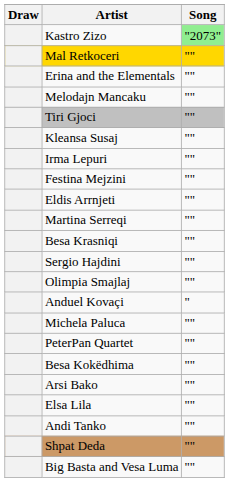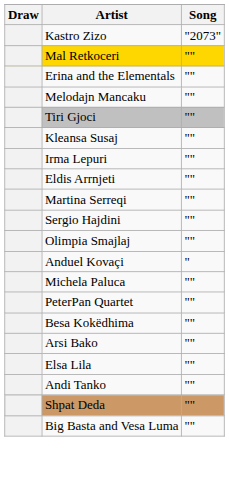 <table class="sortable wikitable plainrowheaders" style="margin: 1em auto 1em auto;">
 <tr>
 </tr>
 <tr>
 <th>Draw</th>
 <th>Artist</th>
 <th>Song</th>
 </tr>
 <tr>
 <th scope="row"></th>
 <td>Kastro Zizo</td>
-<td style="background: lightgreen;">"2073"</td>
+<td>"2073"</td>
 </tr>
 <tr bgcolor="gold">
 <th scope="row"></th>
 <td>Mal Retkoceri</td>
 <td>""</td>
 </tr>
 <tr>
 <th scope="row"></th>
 <td>Erina and the Elementals</td>
 <td>""</td>
 </tr>
 <tr>
 <th scope="row"></th>
 <td>Melodajn Mancaku</td>
 <td>""</td>
 </tr>
 <tr bgcolor="silver">
 <th scope="row"></th>
 <td>Tiri Gjoci</td>
 <td>""</td>
 </tr>
 <tr>
 <th scope="row"></th>
 <td>Kleansa Susaj</td>
 <td>""</td>
 </tr>
 <tr>
 <th scope="row"></th>
 <td>Irma Lepuri</td>
 <td>""</td>
 </tr>
 <tr>
 <th scope="row"></th>
-<td>Festina Mejzini</td>
-<td>""</td>
-</tr>
-<tr>
-<th scope="row"></th>
 <td>Eldis Arrnjeti</td>
 <td>""</td>
 </tr>
 <tr>
 <th scope="row"></th>
 <td>Martina Serreqi</td>
-<td>""</td>
-</tr>
-<tr>
-<th scope="row"></th>
-<td>Besa Krasniqi</td>
 <td>""</td>
 </tr>
 <tr>
 <th scope="row"></th>
 <td>Sergio Hajdini</td>
 <td>""</td>
 </tr>
 <tr>
 <th scope="row"></th>
 <td>Olimpia Smajlaj</td>
 <td>""</td>
 </tr>
 <tr>
 <th scope="row"></th>
 <td>Anduel Kovaçi</td>
 <td>"</td>
 </tr>
 <tr>
 <th scope="row"></th>
 <td>Michela Paluca</td>
 <td>""</td>
 </tr>
 <tr>
 <th scope="row"></th>
 <td>PeterPan Quartet</td>
 <td>""</td>
 </tr>
 <tr>
 <th scope="row"></th>
 <td>Besa Kokëdhima</td>
 <td>""</td>
 </tr>
 <tr>
 <th scope="row"></th>
 <td>Arsi Bako</td>
 <td>""</td>
 </tr>
 <tr>
 <th scope="row"></th>
 <td>Elsa Lila</td>
 <td>""</td>
 </tr>
 <tr>
 <th scope="row"></th>
 <td>Andi Tanko</td>
 <td>""</td>
 </tr>
 <tr bgcolor="cc9966">
 <th scope="row"></th>
 <td>Shpat Deda</td>
 <td>""</td>
 </tr>
 <tr>
 <th scope="row"></th>
 <td>Big Basta and Vesa Luma</td>
 <td>""</td>
 </tr>
 </table>
